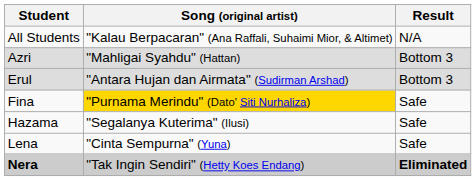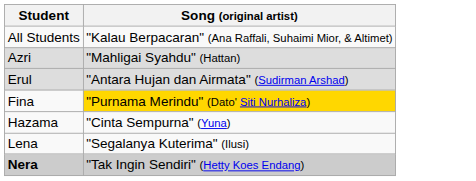 <table class="wikitable" style="font-size:90%;">
 <tr>
 <th>Student</th>
 <th>Song <small>(original artist)</small></th>
-<th>Result</th>
 </tr>
 <tr>
 <td>All Students</td>
 <td>"Kalau Berpacaran" <small> (Ana Raffali, Suhaimi Mior, & Altimet)</small></td>
-<td>N/A</td>
 </tr>
 <tr style="background:#ddd;">
 <td>Azri</td>
 <td>"Mahligai Syahdu" <small> (Hattan)</small></td>
-<td>Bottom 3</td>
 </tr>
 <tr style="background:#ddd;">
 <td>Erul</td>
 <td>"Antara Hujan dan Airmata" <small> (<a href='#'>Sudirman Arshad</a>)</small></td>
-<td>Bottom 3</td>
 </tr>
 <tr>
 <td>Fina</td>
 <td style="background: gold;">"Purnama Merindu" <small> (Dato' <a href='#'>Siti Nurhaliza</a>)</small></td>
-<td>Safe</td>
 </tr>
 <tr>
 <td>Hazama</td>
-<td>"Segalanya Kuterima" <small> (Ilusi)</small></td>
-<td>Safe</td>
+<td>"Cinta Sempurna" <small> (<a href='#'>Yuna</a>)</small></td>
 </tr>
 <tr>
 <td>Lena</td>
-<td>"Cinta Sempurna" <small> (<a href='#'>Yuna</a>)</small></td>
-<td>Safe</td>
+<td>"Segalanya Kuterima" <small> (Ilusi)</small></td>
 </tr>
 <tr style="background:#ccc;">
 <td><strong>Nera</strong></td>
 <td>"Tak Ingin Sendiri" <small> (<a href='#'>Hetty Koes Endang</a>)</small></td>
-<td><strong>Eliminated</strong></td>
 </tr>
 </table>
